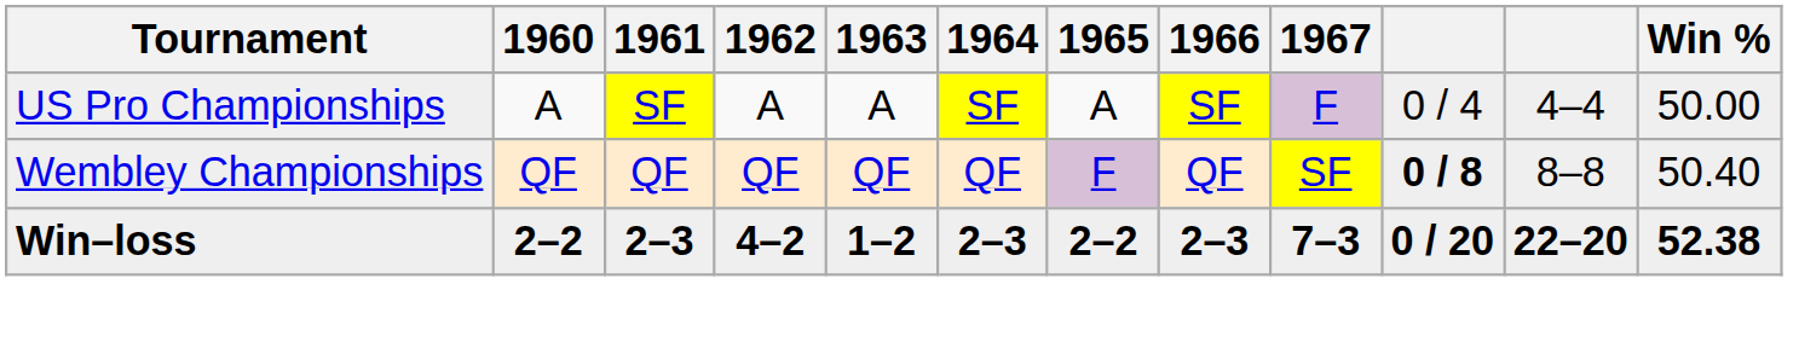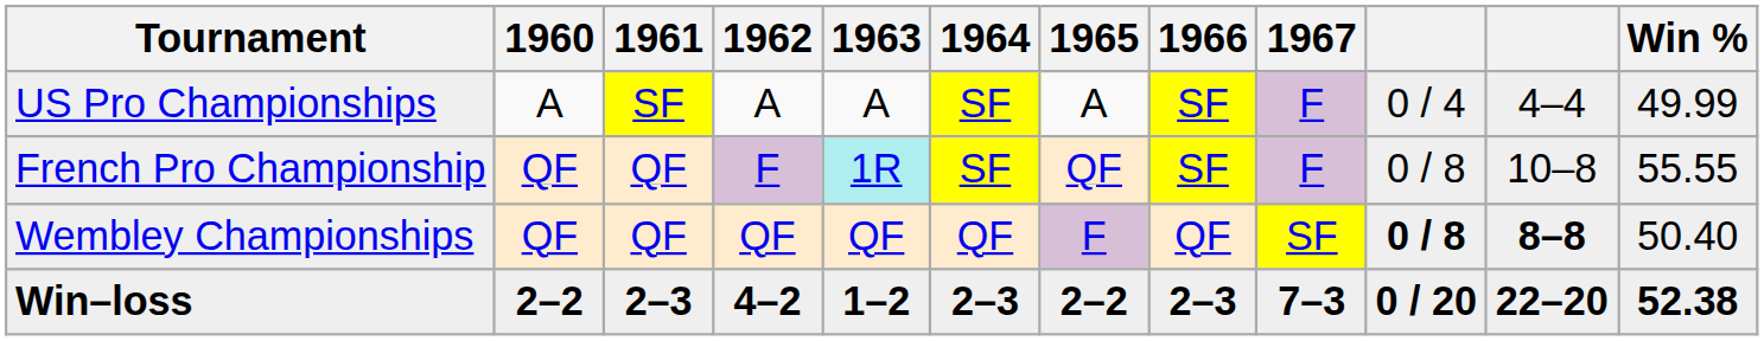 <table class=wikitable style=text-align:center;font-size:97%>
 <tr>
 <th>Tournament</th>
 <th>1960</th>
 <th>1961</th>
 <th>1962</th>
 <th>1963</th>
 <th>1964</th>
 <th>1965</th>
 <th>1966</th>
 <th>1967</th>
 <th></th>
 <th></th>
 <th>Win %</th>
 </tr>
 <tr>
 <td bgcolor="#EFEFEF" align="left"><a href='#'>US Pro Championships</a></td>
 <td>A</td>
 <td bgcolor="yellow"><a href='#'>SF</a></td>
 <td>A</td>
 <td>A</td>
 <td bgcolor="yellow"><a href='#'>SF</a></td>
 <td>A</td>
 <td bgcolor="yellow"><a href='#'>SF</a></td>
 <td bgcolor="D8BFD8"><a href='#'>F</a></td>
 <td bgcolor="#EFEFEF">0 / 4</td>
 <td bgcolor="#EFEFEF">4–4</td>
-<td bgcolor="#EFEFEF">50.00</td>
+<td bgcolor="#EFEFEF">49.99</td>
+</tr>
+<tr>
+<td bgcolor="#EFEFEF" align="left"><a href='#'>French Pro Championship</a></td>
+<td bgcolor="#FFEBCD"><a href='#'>QF</a></td>
+<td bgcolor="#FFEBCD"><a href='#'>QF</a></td>
+<td bgcolor="#D8BFD8"><a href='#'>F</a></td>
+<td bgcolor="#AFEEEE"><a href='#'>1R</a></td>
+<td bgcolor="yellow"><a href='#'>SF</a></td>
+<td bgcolor="#FFEBCD"><a href='#'>QF</a></td>
+<td bgcolor="yellow"><a href='#'>SF</a></td>
+<td bgcolor="#D8BFD8"><a href='#'>F</a></td>
+<td bgcolor="#EFEFEF">0 / 8</td>
+<td bgcolor="#EFEFEF">10–8</td>
+<td bgcolor="#EFEFEF">55.55</td>
 </tr>
 <tr>
 <td bgcolor="#EFEFEF" align="left"><a href='#'>Wembley Championships</a></td>
 <td bgcolor="#FFEBCD"><a href='#'>QF</a></td>
 <td bgcolor="#FFEBCD"><a href='#'>QF</a></td>
 <td bgcolor="#FFEBCD"><a href='#'>QF</a></td>
 <td bgcolor="#FFEBCD"><a href='#'>QF</a></td>
 <td bgcolor="#FFEBCD"><a href='#'>QF</a></td>
 <td bgcolor="#D8BFD8"><a href='#'>F</a></td>
 <td bgcolor="#FFEBCD"><a href='#'>QF</a></td>
 <td bgcolor="yellow"><a href='#'>SF</a></td>
 <td bgcolor="#EFEFEF"><strong>0 / 8</strong></td>
-<td bgcolor="#EFEFEF">8–8</td>
+<td bgcolor="#EFEFEF"><strong>8–8</strong></td>
 <td bgcolor="#EFEFEF">50.40</td>
 </tr>
 <tr>
 <td bgcolor="#EFEFEF" align="left"><strong>Win–loss</strong></td>
 <td bgcolor="#EFEFEF"><strong>2–2</strong></td>
 <td bgcolor="#EFEFEF"><strong>2–3</strong></td>
 <td bgcolor="#EFEFEF"><strong>4–2</strong></td>
 <td bgcolor="#EFEFEF"><strong>1–2</strong></td>
 <td bgcolor="#EFEFEF"><strong>2–3</strong></td>
 <td bgcolor="#EFEFEF"><strong>2–2</strong></td>
 <td bgcolor="#EFEFEF"><strong>2–3</strong></td>
 <td bgcolor="#EFEFEF"><strong>7–3</strong></td>
 <td bgcolor="#EFEFEF"><strong>0 / 20</strong></td>
 <td bgcolor="#EFEFEF"><strong>22–20</strong></td>
 <td bgcolor="#EFEFEF"><strong>52.38</strong></td>
 </tr>
 </table>
